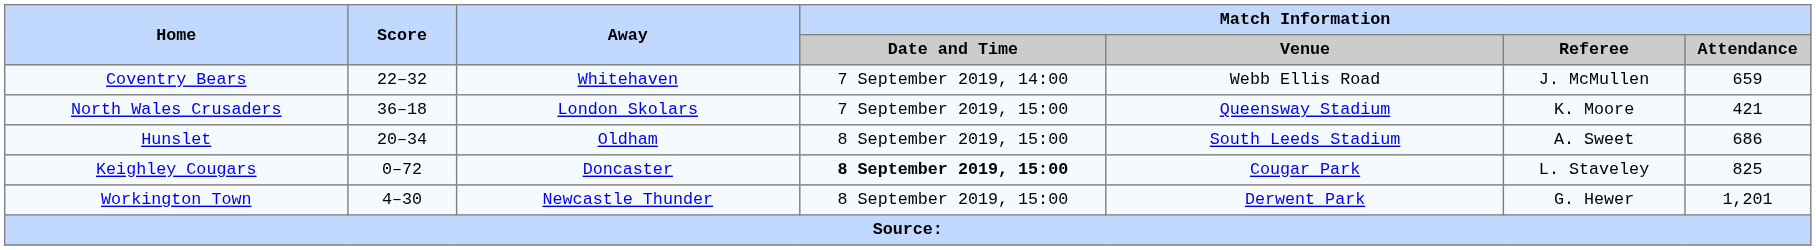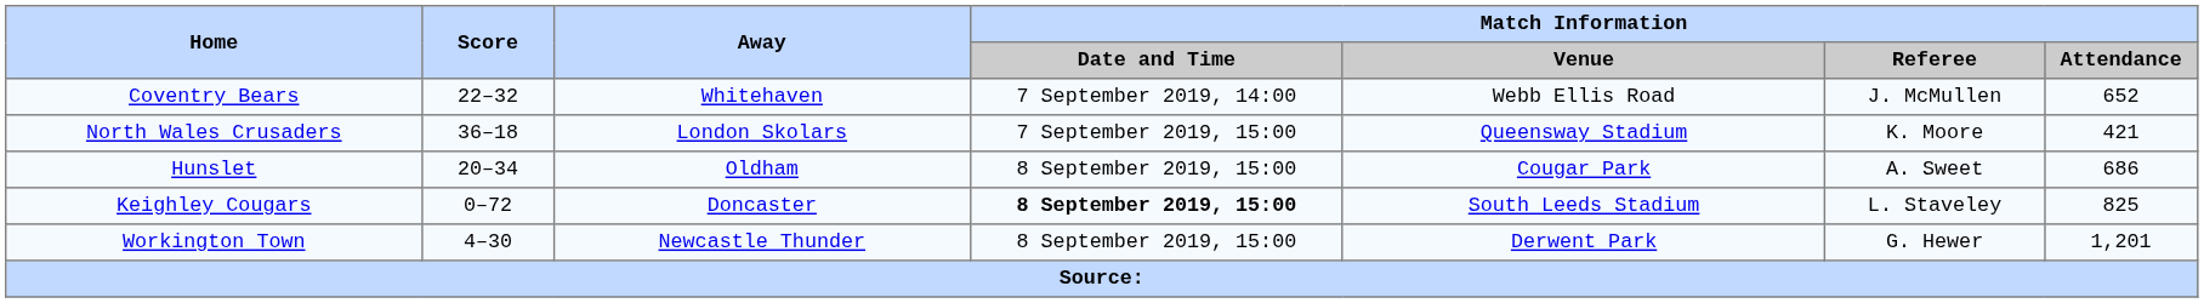 <table border=1 style="border-collapse:collapse; font-size:90%; text-align:center;" cellpadding=3 cellspacing=0 width=100%>
 <tr bgcolor=#C1D8FF>
 <th rowspan=2 width=19%>Home</th>
 <th rowspan=2 width=6%>Score</th>
 <th rowspan=2 width=19%>Away</th>
 <th colspan=4>Match Information</th>
 </tr>
 <tr bgcolor=#CCCCCC>
 <th width=17%>Date and Time</th>
 <th width=22%>Venue</th>
 <th width=10%>Referee</th>
 <th width=7%>Attendance</th>
 </tr>
 <tr bgcolor=#F5FAFF>
 <td> <a href='#'>Coventry Bears</a></td>
 <td>22–32</td>
 <td> <a href='#'>Whitehaven</a></td>
 <td>7 September 2019, 14:00</td>
 <td>Webb Ellis Road</td>
 <td>J. McMullen</td>
-<td>659</td>
+<td>652</td>
 </tr>
 <tr bgcolor=#F5FAFF>
 <td> <a href='#'>North Wales Crusaders</a></td>
 <td>36–18</td>
 <td> <a href='#'>London Skolars</a></td>
 <td>7 September 2019, 15:00</td>
 <td><a href='#'>Queensway Stadium</a></td>
 <td>K. Moore</td>
 <td>421</td>
 </tr>
 <tr bgcolor=#F5FAFF>
 <td> <a href='#'>Hunslet</a></td>
 <td>20–34</td>
 <td> <a href='#'>Oldham</a></td>
 <td>8 September 2019, 15:00</td>
-<td><a href='#'>South Leeds Stadium</a></td>
+<td><a href='#'>Cougar Park</a></td>
 <td>A. Sweet</td>
 <td>686</td>
 </tr>
 <tr bgcolor=#F5FAFF>
 <td> <a href='#'>Keighley Cougars</a></td>
 <td>0–72</td>
 <td> <a href='#'>Doncaster</a></td>
 <td><strong>8 September 2019, 15:00</strong></td>
-<td><a href='#'>Cougar Park</a></td>
+<td><a href='#'>South Leeds Stadium</a></td>
 <td>L. Staveley</td>
 <td>825</td>
 </tr>
 <tr bgcolor=#F5FAFF>
 <td> <a href='#'>Workington Town</a></td>
 <td>4–30</td>
 <td> <a href='#'>Newcastle Thunder</a></td>
 <td>8 September 2019, 15:00</td>
 <td><a href='#'>Derwent Park</a></td>
 <td>G. Hewer</td>
 <td>1,201</td>
 </tr>
 <tr bgcolor="#c1d8ff">
 <th colspan="7">Source:</th>
 </tr>
 </table>
